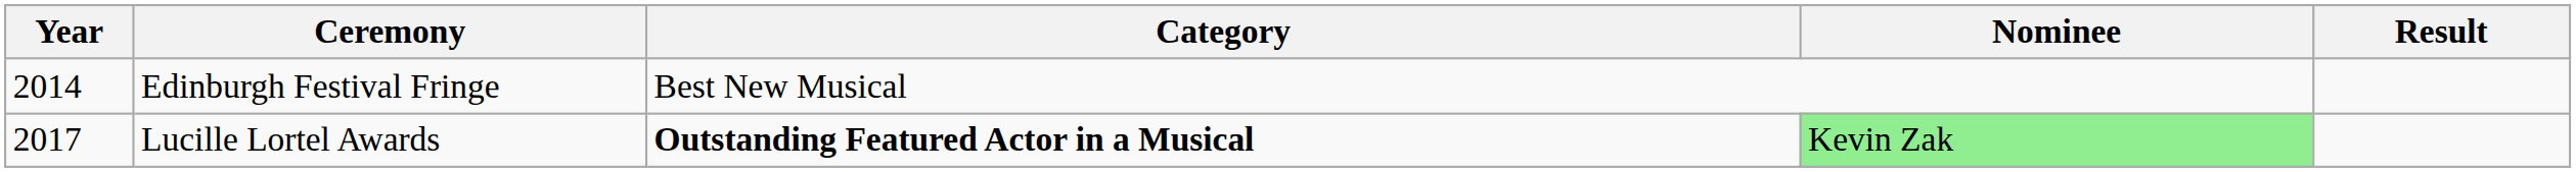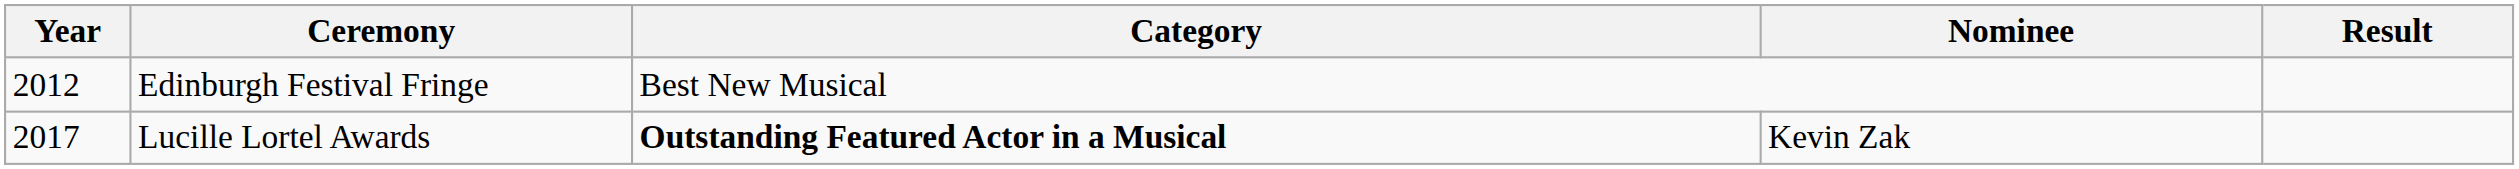 <table class="wikitable" style="width:95%;">
 <tr>
 <th style="width:5%;">Year</th>
 <th style="width:20%;">Ceremony</th>
 <th style="width:45%;">Category</th>
 <th style="width:20%;">Nominee</th>
 <th style="width:10%;">Result</th>
 </tr>
 <tr>
-<td>2014</td>
+<td>2012</td>
 <td>Edinburgh Festival Fringe</td>
 <td colspan="2">Best New Musical</td>
 <td></td>
 </tr>
 <tr>
 <td>2017</td>
 <td>Lucille Lortel Awards</td>
 <td><strong>Outstanding Featured Actor in a Musical</strong></td>
-<td style="background: lightgreen;">Kevin Zak</td>
+<td>Kevin Zak</td>
 <td></td>
 </tr>
 </table>
